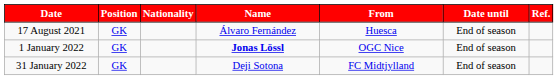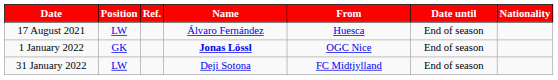 <table class="wikitable" style="text-align:center; font-size:90%; ">
 <tr>
 <th style="background:#FF0000;color:white;border:1px solid black; width:120px;">Date</th>
 <th style="background:#FF0000;color:white;border:1px solid black; width:50px;">Position</th>
-<th style="background:#FF0000;color:white;border:1px solid black; width:50px;">Nationality</th>
+<th style="background:#FF0000;color:white;border:1px solid black; width:25px;">Ref.</th>
 <th style="background:#FF0000;color:white;border:1px solid black; width:160px;">Name</th>
 <th style="background:#FF0000;color:white;border:1px solid black; width:160px;">From</th>
 <th style="background:#FF0000;color:white;border:1px solid black; width:110px;">Date until</th>
-<th style="background:#FF0000;color:white;border:1px solid black; width:25px;">Ref.</th>
+<th style="background:#FF0000;color:white;border:1px solid black; width:50px;">Nationality</th>
 </tr>
 <tr>
 <td>17 August 2021</td>
-<td><a href='#'>GK</a></td>
+<td><a href='#'>LW</a></td>
 <td></td>
 <td><a href='#'>Álvaro Fernández</a></td>
 <td> <a href='#'>Huesca</a></td>
 <td>End of season</td>
 <td></td>
 </tr>
 <tr>
 <td>1 January 2022</td>
 <td><a href='#'>GK</a></td>
 <td></td>
 <td><strong><a href='#'>Jonas Lössl</a></strong></td>
 <td> <a href='#'>OGC Nice</a></td>
 <td>End of season</td>
 <td></td>
 </tr>
 <tr>
 <td>31 January 2022</td>
-<td><a href='#'>GK</a></td>
+<td><a href='#'>LW</a></td>
 <td></td>
 <td><a href='#'>Deji Sotona</a></td>
 <td> <a href='#'>FC Midtjylland</a></td>
 <td>End of season</td>
 <td></td>
 </tr>
 </table>
